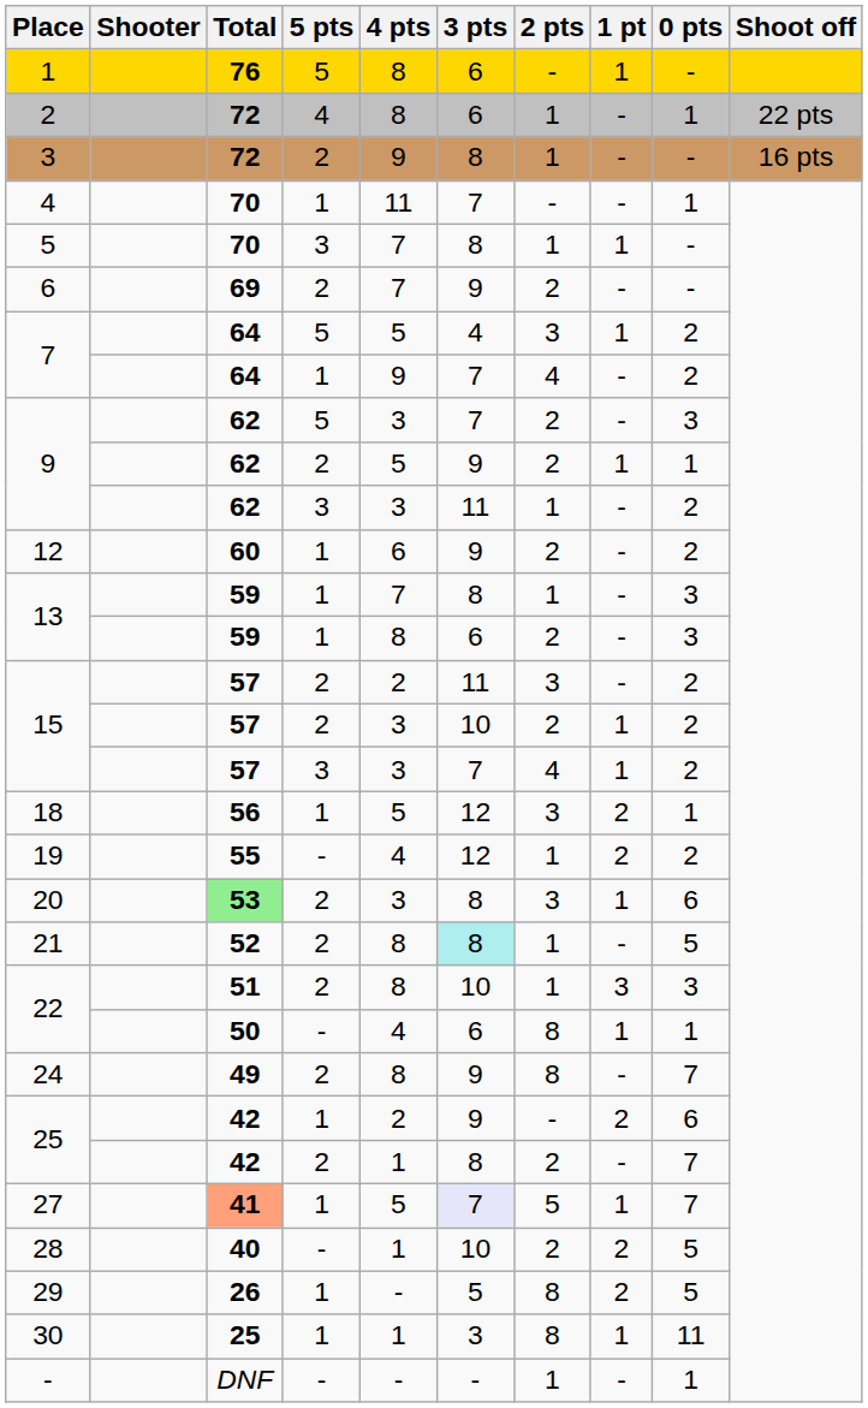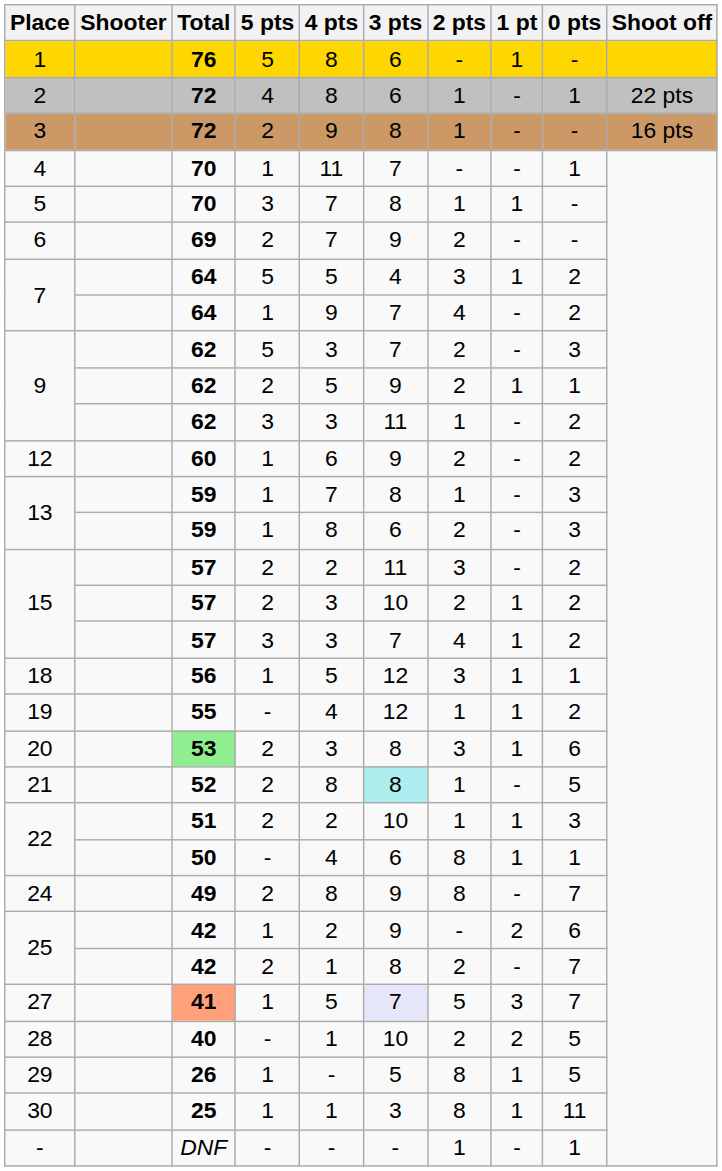 <table class=wikitable style="text-align:center">
 <tr>
 <th>Place</th>
 <th>Shooter</th>
 <th>Total</th>
 <th>5 pts</th>
 <th>4 pts</th>
 <th>3 pts</th>
 <th>2 pts</th>
 <th>1 pt</th>
 <th>0 pts</th>
 <th>Shoot off</th>
 </tr>
 <tr align=center bgcolor=gold>
 <td>1</td>
 <td align=left></td>
 <td><strong>76</strong></td>
 <td>5</td>
 <td>8</td>
 <td>6</td>
 <td>-</td>
 <td>1</td>
 <td>-</td>
 <td></td>
 </tr>
 <tr align=center bgcolor=silver>
 <td>2</td>
 <td align=left></td>
 <td><strong>72</strong></td>
 <td>4</td>
 <td>8</td>
 <td>6</td>
 <td>1</td>
 <td>-</td>
 <td>1</td>
 <td>22 pts</td>
 </tr>
 <tr align=center bgcolor=cc9966>
 <td>3</td>
 <td align=left></td>
 <td><strong>72</strong></td>
 <td>2</td>
 <td>9</td>
 <td>8</td>
 <td>1</td>
 <td>-</td>
 <td>-</td>
 <td>16 pts</td>
 </tr>
 <tr>
 <td>4</td>
 <td align=left></td>
 <td><strong>70</strong></td>
 <td>1</td>
 <td>11</td>
 <td>7</td>
 <td>-</td>
 <td>-</td>
 <td>1</td>
 </tr>
 <tr>
 <td>5</td>
 <td align=left></td>
 <td><strong>70</strong></td>
 <td>3</td>
 <td>7</td>
 <td>8</td>
 <td>1</td>
 <td>1</td>
 <td>-</td>
 </tr>
 <tr>
 <td>6</td>
 <td align=left></td>
 <td><strong>69</strong></td>
 <td>2</td>
 <td>7</td>
 <td>9</td>
 <td>2</td>
 <td>-</td>
 <td>-</td>
 </tr>
 <tr>
 <td rowspan=2>7</td>
 <td align=left></td>
 <td><strong>64</strong></td>
 <td>5</td>
 <td>5</td>
 <td>4</td>
 <td>3</td>
 <td>1</td>
 <td>2</td>
 </tr>
 <tr>
 <td align=left></td>
 <td><strong>64</strong></td>
 <td>1</td>
 <td>9</td>
 <td>7</td>
 <td>4</td>
 <td>-</td>
 <td>2</td>
 </tr>
 <tr>
 <td rowspan=3>9</td>
 <td align=left></td>
 <td><strong>62</strong></td>
 <td>5</td>
 <td>3</td>
 <td>7</td>
 <td>2</td>
 <td>-</td>
 <td>3</td>
 </tr>
 <tr>
 <td align=left></td>
 <td><strong>62</strong></td>
 <td>2</td>
 <td>5</td>
 <td>9</td>
 <td>2</td>
 <td>1</td>
 <td>1</td>
 </tr>
 <tr>
 <td align=left></td>
 <td><strong>62</strong></td>
 <td>3</td>
 <td>3</td>
 <td>11</td>
 <td>1</td>
 <td>-</td>
 <td>2</td>
 </tr>
 <tr>
 <td>12</td>
 <td align=left></td>
 <td><strong>60</strong></td>
 <td>1</td>
 <td>6</td>
 <td>9</td>
 <td>2</td>
 <td>-</td>
 <td>2</td>
 </tr>
 <tr>
 <td rowspan=2>13</td>
 <td align=left></td>
 <td><strong>59</strong></td>
 <td>1</td>
 <td>7</td>
 <td>8</td>
 <td>1</td>
 <td>-</td>
 <td>3</td>
 </tr>
 <tr>
 <td align=left></td>
 <td><strong>59</strong></td>
 <td>1</td>
 <td>8</td>
 <td>6</td>
 <td>2</td>
 <td>-</td>
 <td>3</td>
 </tr>
 <tr>
 <td rowspan=3>15</td>
 <td align=left></td>
 <td><strong>57</strong></td>
 <td>2</td>
 <td>2</td>
 <td>11</td>
 <td>3</td>
 <td>-</td>
 <td>2</td>
 </tr>
 <tr>
 <td align=left></td>
 <td><strong>57</strong></td>
 <td>2</td>
 <td>3</td>
 <td>10</td>
 <td>2</td>
 <td>1</td>
 <td>2</td>
 </tr>
 <tr>
 <td align=left></td>
 <td><strong>57</strong></td>
 <td>3</td>
 <td>3</td>
 <td>7</td>
 <td>4</td>
 <td>1</td>
 <td>2</td>
 </tr>
 <tr>
 <td>18</td>
 <td align=left></td>
 <td><strong>56</strong></td>
 <td>1</td>
 <td>5</td>
 <td>12</td>
 <td>3</td>
-<td>2</td>
+<td>1</td>
 <td>1</td>
 </tr>
 <tr>
 <td>19</td>
 <td align=left></td>
 <td><strong>55</strong></td>
 <td>-</td>
 <td>4</td>
 <td>12</td>
 <td>1</td>
-<td>2</td>
+<td>1</td>
 <td>2</td>
 </tr>
 <tr>
 <td>20</td>
 <td align=left></td>
 <td style="background: lightgreen;"><strong>53</strong></td>
 <td>2</td>
 <td>3</td>
 <td>8</td>
 <td>3</td>
 <td>1</td>
 <td>6</td>
 </tr>
 <tr>
 <td>21</td>
 <td align=left></td>
 <td><strong>52</strong></td>
 <td>2</td>
 <td>8</td>
 <td style="background: paleturquoise;">8</td>
 <td>1</td>
 <td>-</td>
 <td>5</td>
 </tr>
 <tr>
 <td rowspan=2>22</td>
 <td align=left></td>
 <td><strong>51</strong></td>
 <td>2</td>
-<td>8</td>
+<td>2</td>
 <td>10</td>
 <td>1</td>
-<td>3</td>
+<td>1</td>
 <td>3</td>
 </tr>
 <tr>
 <td align=left></td>
 <td><strong>50</strong></td>
 <td>-</td>
 <td>4</td>
 <td>6</td>
 <td>8</td>
 <td>1</td>
 <td>1</td>
 </tr>
 <tr>
 <td>24</td>
 <td align=left></td>
 <td><strong>49</strong></td>
 <td>2</td>
 <td>8</td>
 <td>9</td>
 <td>8</td>
 <td>-</td>
 <td>7</td>
 </tr>
 <tr>
 <td rowspan=2>25</td>
 <td align=left></td>
 <td><strong>42</strong></td>
 <td>1</td>
 <td>2</td>
 <td>9</td>
 <td>-</td>
 <td>2</td>
 <td>6</td>
 </tr>
 <tr>
 <td align=left></td>
 <td><strong>42</strong></td>
 <td>2</td>
 <td>1</td>
 <td>8</td>
 <td>2</td>
 <td>-</td>
 <td>7</td>
 </tr>
 <tr>
 <td>27</td>
 <td align=left></td>
 <td style="background: lightsalmon;"><strong>41</strong></td>
 <td>1</td>
 <td>5</td>
 <td style="background: lavender;">7</td>
 <td>5</td>
-<td>1</td>
+<td>3</td>
 <td>7</td>
 </tr>
 <tr>
 <td>28</td>
 <td align=left></td>
 <td><strong>40</strong></td>
 <td>-</td>
 <td>1</td>
 <td>10</td>
 <td>2</td>
 <td>2</td>
 <td>5</td>
 </tr>
 <tr>
 <td>29</td>
 <td align=left></td>
 <td><strong>26</strong></td>
 <td>1</td>
 <td>-</td>
 <td>5</td>
 <td>8</td>
-<td>2</td>
+<td>1</td>
 <td>5</td>
 </tr>
 <tr>
 <td>30</td>
 <td align=left></td>
 <td><strong>25</strong></td>
 <td>1</td>
 <td>1</td>
 <td>3</td>
 <td>8</td>
 <td>1</td>
 <td>11</td>
 </tr>
 <tr>
 <td>-</td>
 <td align=left></td>
 <td><em>DNF</em></td>
 <td>-</td>
 <td>-</td>
 <td>-</td>
 <td>1</td>
 <td>-</td>
 <td>1</td>
 </tr>
 </table>
